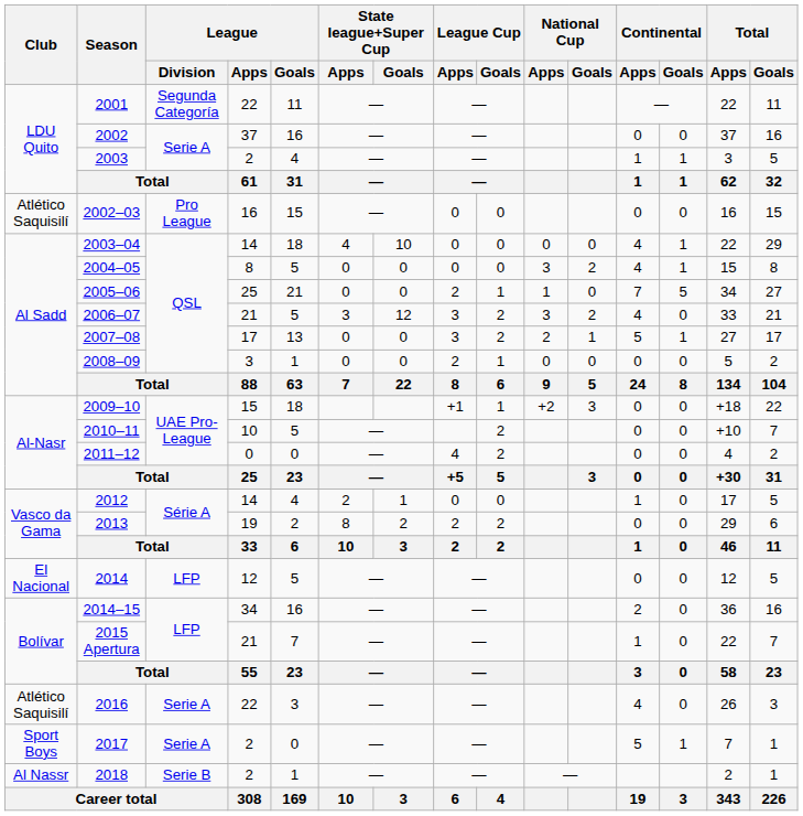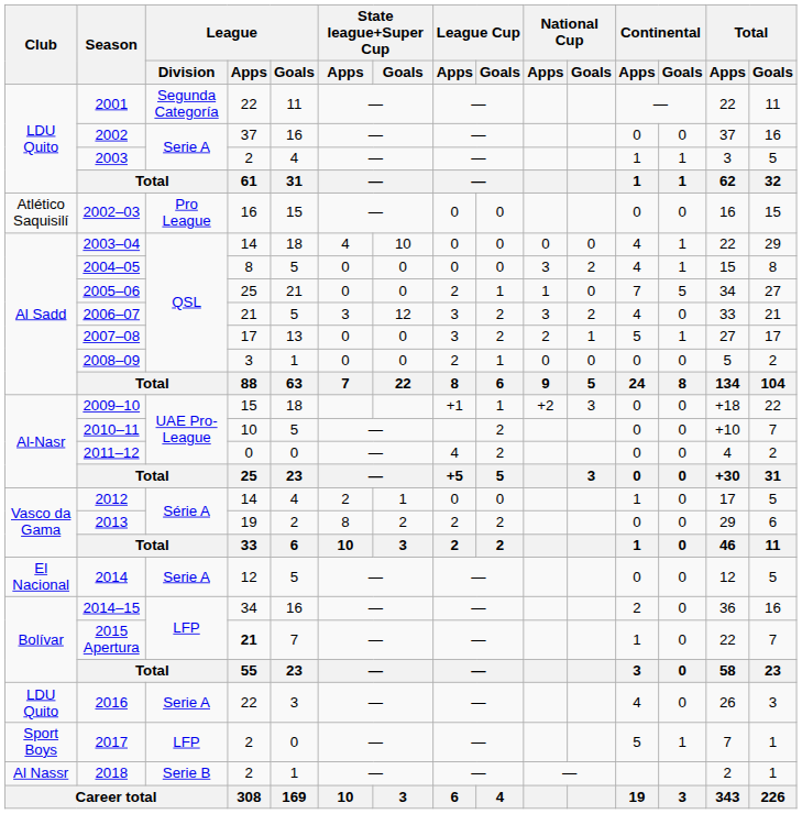 <table class="wikitable" style="text-align: center;">
 <tr>
 <th rowspan="2">Club</th>
 <th rowspan="2">Season</th>
 <th colspan="3">League</th>
 <th colspan="2">State league+Super Cup</th>
 <th colspan="2">League Cup</th>
 <th colspan="2">National Cup</th>
 <th colspan="2">Continental</th>
 <th colspan="2">Total</th>
 </tr>
 <tr>
 <th>Division</th>
 <th>Apps</th>
 <th>Goals</th>
 <th>Apps</th>
 <th>Goals</th>
 <th>Apps</th>
 <th>Goals</th>
 <th>Apps</th>
 <th>Goals</th>
 <th>Apps</th>
 <th>Goals</th>
 <th>Apps</th>
 <th>Goals</th>
 </tr>
 <tr>
 <td rowspan="4"><a href='#'>LDU Quito</a></td>
 <td><a href='#'>2001</a></td>
 <td><a href='#'>Segunda Categoría</a></td>
 <td>22</td>
 <td>11</td>
 <td colspan=2>—</td>
 <td colspan=2>—</td>
 <td></td>
 <td></td>
 <td colspan=2>—</td>
 <td>22</td>
 <td>11</td>
 </tr>
 <tr>
 <td><a href='#'>2002</a></td>
 <td rowspan="2"><a href='#'>Serie A</a></td>
 <td>37</td>
 <td>16</td>
 <td colspan=2>—</td>
 <td colspan=2>—</td>
 <td></td>
 <td></td>
 <td>0</td>
 <td>0</td>
 <td>37</td>
 <td>16</td>
 </tr>
 <tr>
 <td><a href='#'>2003</a></td>
 <td>2</td>
 <td>4</td>
 <td colspan=2>—</td>
 <td colspan=2>—</td>
 <td></td>
 <td></td>
 <td>1</td>
 <td>1</td>
 <td>3</td>
 <td>5</td>
 </tr>
 <tr>
 <th colspan="2">Total</th>
 <th>61</th>
 <th>31</th>
 <th colspan=2>—</th>
 <th colspan=2>—</th>
 <th></th>
 <th></th>
 <th>1</th>
 <th>1</th>
 <th>62</th>
 <th>32</th>
 </tr>
 <tr>
 <td>Atlético Saquisilí</td>
 <td><a href='#'>2002–03</a></td>
 <td><a href='#'>Pro League</a></td>
 <td>16</td>
 <td>15</td>
 <td colspan=2>—</td>
 <td>0</td>
 <td>0</td>
 <td></td>
 <td></td>
 <td>0</td>
 <td>0</td>
 <td>16</td>
 <td>15</td>
 </tr>
 <tr>
 <td rowspan="7"><a href='#'>Al Sadd</a></td>
 <td><a href='#'>2003–04</a></td>
 <td rowspan="6"><a href='#'>QSL</a></td>
 <td>14</td>
 <td>18</td>
 <td>4</td>
 <td>10</td>
 <td>0</td>
 <td>0</td>
 <td>0</td>
 <td>0</td>
 <td>4</td>
 <td>1</td>
 <td>22</td>
 <td>29</td>
 </tr>
 <tr>
 <td><a href='#'>2004–05</a></td>
 <td>8</td>
 <td>5</td>
 <td>0</td>
 <td>0</td>
 <td>0</td>
 <td>0</td>
 <td>3</td>
 <td>2</td>
 <td>4</td>
 <td>1</td>
 <td>15</td>
 <td>8</td>
 </tr>
 <tr>
 <td><a href='#'>2005–06</a></td>
 <td>25</td>
 <td>21</td>
 <td>0</td>
 <td>0</td>
 <td>2</td>
 <td>1</td>
 <td>1</td>
 <td>0</td>
 <td>7</td>
 <td>5</td>
 <td>34</td>
 <td>27</td>
 </tr>
 <tr>
 <td><a href='#'>2006–07</a></td>
 <td>21</td>
 <td>5</td>
 <td>3</td>
 <td>12</td>
 <td>3</td>
 <td>2</td>
 <td>3</td>
 <td>2</td>
 <td>4</td>
 <td>0</td>
 <td>33</td>
 <td>21</td>
 </tr>
 <tr>
 <td><a href='#'>2007–08</a></td>
 <td>17</td>
 <td>13</td>
 <td>0</td>
 <td>0</td>
 <td>3</td>
 <td>2</td>
 <td>2</td>
 <td>1</td>
 <td>5</td>
 <td>1</td>
 <td>27</td>
 <td>17</td>
 </tr>
 <tr>
 <td><a href='#'>2008–09</a></td>
 <td>3</td>
 <td>1</td>
 <td>0</td>
 <td>0</td>
 <td>2</td>
 <td>1</td>
 <td>0</td>
 <td>0</td>
 <td>0</td>
 <td>0</td>
 <td>5</td>
 <td>2</td>
 </tr>
 <tr>
 <th colspan="2">Total</th>
 <th>88</th>
 <th>63</th>
 <th>7</th>
 <th>22</th>
 <th>8</th>
 <th>6</th>
 <th>9</th>
 <th>5</th>
 <th>24</th>
 <th>8</th>
 <th>134</th>
 <th>104</th>
 </tr>
 <tr>
 <td rowspan="4"><a href='#'>Al-Nasr</a></td>
 <td><a href='#'>2009–10</a></td>
 <td rowspan="3"><a href='#'>UAE Pro-League</a></td>
 <td>15</td>
 <td>18</td>
 <td></td>
 <td></td>
 <td>+1</td>
 <td>1</td>
 <td>+2</td>
 <td>3</td>
 <td>0</td>
 <td>0</td>
 <td>+18</td>
 <td>22</td>
 </tr>
 <tr>
 <td><a href='#'>2010–11</a></td>
 <td>10</td>
 <td>5</td>
 <td colspan=2>—</td>
 <td></td>
 <td>2</td>
 <td></td>
 <td></td>
 <td>0</td>
 <td>0</td>
 <td>+10</td>
 <td>7</td>
 </tr>
 <tr>
 <td><a href='#'>2011–12</a></td>
 <td>0</td>
 <td>0</td>
 <td colspan=2>—</td>
 <td>4</td>
 <td>2</td>
 <td></td>
 <td></td>
 <td>0</td>
 <td>0</td>
 <td>4</td>
 <td>2</td>
 </tr>
 <tr>
 <th colspan="2">Total</th>
 <th>25</th>
 <th>23</th>
 <th colspan=2>—</th>
 <th>+5</th>
 <th>5</th>
 <th></th>
 <th>3</th>
 <th>0</th>
 <th>0</th>
 <th>+30</th>
 <th>31</th>
 </tr>
 <tr>
 <td rowspan="3"><a href='#'>Vasco da Gama</a></td>
 <td><a href='#'>2012</a></td>
 <td rowspan="2"><a href='#'>Série A</a></td>
 <td>14</td>
 <td>4</td>
 <td>2</td>
 <td>1</td>
 <td>0</td>
 <td>0</td>
 <td></td>
 <td></td>
 <td>1</td>
 <td>0</td>
 <td>17</td>
 <td>5</td>
 </tr>
 <tr>
 <td><a href='#'>2013</a></td>
 <td>19</td>
 <td>2</td>
 <td>8</td>
 <td>2</td>
 <td>2</td>
 <td>2</td>
 <td></td>
 <td></td>
 <td>0</td>
 <td>0</td>
 <td>29</td>
 <td>6</td>
 </tr>
 <tr>
 <th colspan="2">Total</th>
 <th>33</th>
 <th>6</th>
 <th>10</th>
 <th>3</th>
 <th>2</th>
 <th>2</th>
 <th></th>
 <th></th>
 <th>1</th>
 <th>0</th>
 <th>46</th>
 <th>11</th>
 </tr>
 <tr>
 <td><a href='#'>El Nacional</a></td>
 <td><a href='#'>2014</a></td>
-<td><a href='#'>LFP</a></td>
+<td><a href='#'>Serie A</a></td>
 <td>12</td>
 <td>5</td>
 <td colspan=2>—</td>
 <td colspan=2>—</td>
 <td></td>
 <td></td>
 <td>0</td>
 <td>0</td>
 <td>12</td>
 <td>5</td>
 </tr>
 <tr>
 <td rowspan="3"><a href='#'>Bolívar</a></td>
 <td><a href='#'>2014–15</a></td>
 <td rowspan="2"><a href='#'>LFP</a></td>
 <td>34</td>
 <td>16</td>
 <td colspan=2>—</td>
 <td colspan=2>—</td>
 <td></td>
 <td></td>
 <td>2</td>
 <td>0</td>
 <td>36</td>
 <td>16</td>
 </tr>
 <tr>
 <td><a href='#'>2015 Apertura</a></td>
-<td>21</td>
+<td><strong>21</strong></td>
 <td>7</td>
 <td colspan=2>—</td>
 <td colspan=2>—</td>
 <td></td>
 <td></td>
 <td>1</td>
 <td>0</td>
 <td>22</td>
 <td>7</td>
 </tr>
 <tr>
 <th colspan="2">Total</th>
 <th>55</th>
 <th>23</th>
 <th colspan=2>—</th>
 <th colspan=2>—</th>
 <th></th>
 <th></th>
 <th>3</th>
 <th>0</th>
 <th>58</th>
 <th>23</th>
 </tr>
 <tr>
-<td>Atlético Saquisilí</td>
+<td><a href='#'>LDU Quito</a></td>
 <td><a href='#'>2016</a></td>
 <td><a href='#'>Serie A</a></td>
 <td>22</td>
 <td>3</td>
 <td colspan=2>—</td>
 <td colspan=2>—</td>
 <td></td>
 <td></td>
 <td>4</td>
 <td>0</td>
 <td>26</td>
 <td>3</td>
 </tr>
 <tr>
 <td><a href='#'>Sport Boys</a></td>
 <td><a href='#'>2017</a></td>
-<td><a href='#'>Serie A</a></td>
+<td><a href='#'>LFP</a></td>
 <td>2</td>
 <td>0</td>
 <td colspan=2>—</td>
 <td colspan=2>—</td>
 <td></td>
 <td></td>
 <td>5</td>
 <td>1</td>
 <td>7</td>
 <td>1</td>
 </tr>
 <tr>
 <td><a href='#'>Al Nassr</a></td>
 <td><a href='#'>2018</a></td>
 <td><a href='#'>Serie B</a></td>
 <td>2</td>
 <td>1</td>
 <td colspan=2>—</td>
 <td colspan=2>—</td>
 <td colspan=2>—</td>
 <td></td>
 <td></td>
 <td>2</td>
 <td>1</td>
 </tr>
 <tr>
 <th colspan="3">Career total</th>
 <th>308</th>
 <th>169</th>
 <th>10</th>
 <th>3</th>
 <th>6</th>
 <th>4</th>
 <th></th>
 <th></th>
 <th>19</th>
 <th>3</th>
 <th>343</th>
 <th>226</th>
 </tr>
 </table>
